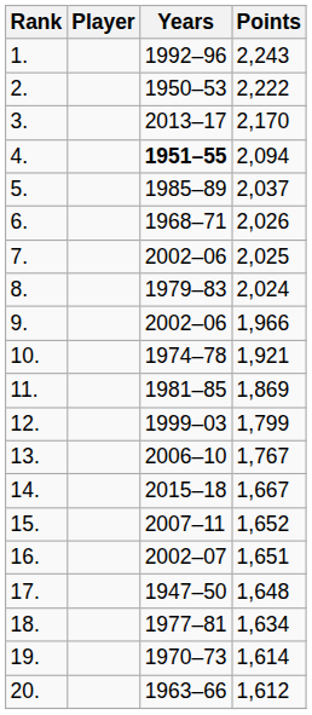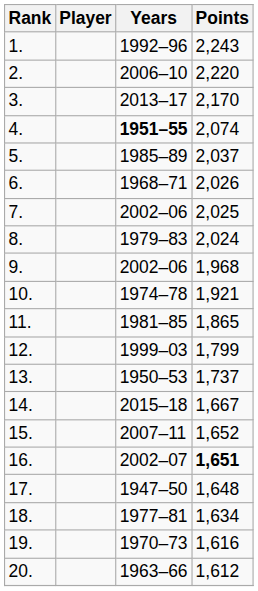 <table class="wikitable sortable">
 <tr>
 <th>Rank</th>
 <th>Player</th>
 <th>Years</th>
 <th>Points</th>
 </tr>
 <tr>
 <td>1.</td>
 <td></td>
 <td>1992–96</td>
 <td>2,243</td>
 </tr>
 <tr>
 <td>2.</td>
 <td></td>
-<td>1950–53</td>
-<td>2,222</td>
+<td>2006–10</td>
+<td>2,220</td>
 </tr>
 <tr>
 <td>3.</td>
 <td></td>
 <td>2013–17</td>
 <td>2,170</td>
 </tr>
 <tr>
 <td>4.</td>
 <td></td>
 <td><strong>1951–55</strong></td>
-<td>2,094</td>
+<td>2,074</td>
 </tr>
 <tr>
 <td>5.</td>
 <td></td>
 <td>1985–89</td>
 <td>2,037</td>
 </tr>
 <tr>
 <td>6.</td>
 <td></td>
 <td>1968–71</td>
 <td>2,026</td>
 </tr>
 <tr>
 <td>7.</td>
 <td></td>
 <td>2002–06</td>
 <td>2,025</td>
 </tr>
 <tr>
 <td>8.</td>
 <td></td>
 <td>1979–83</td>
 <td>2,024</td>
 </tr>
 <tr>
 <td>9.</td>
 <td></td>
 <td>2002–06</td>
-<td>1,966</td>
+<td>1,968</td>
 </tr>
 <tr>
 <td>10.</td>
 <td></td>
 <td>1974–78</td>
 <td>1,921</td>
 </tr>
 <tr>
 <td>11.</td>
 <td></td>
 <td>1981–85</td>
-<td>1,869</td>
+<td>1,865</td>
 </tr>
 <tr>
 <td>12.</td>
 <td></td>
 <td>1999–03</td>
 <td>1,799</td>
 </tr>
 <tr>
 <td>13.</td>
 <td></td>
-<td>2006–10</td>
-<td>1,767</td>
+<td>1950–53</td>
+<td>1,737</td>
 </tr>
 <tr>
 <td>14.</td>
 <td></td>
 <td>2015–18</td>
 <td>1,667</td>
 </tr>
 <tr>
 <td>15.</td>
 <td></td>
 <td>2007–11</td>
 <td>1,652</td>
 </tr>
 <tr>
 <td>16.</td>
 <td></td>
 <td>2002–07</td>
-<td>1,651</td>
+<td><strong>1,651</strong></td>
 </tr>
 <tr>
 <td>17.</td>
 <td></td>
 <td>1947–50</td>
 <td>1,648</td>
 </tr>
 <tr>
 <td>18.</td>
 <td></td>
 <td>1977–81</td>
 <td>1,634</td>
 </tr>
 <tr>
 <td>19.</td>
 <td></td>
 <td>1970–73</td>
-<td>1,614</td>
+<td>1,616</td>
 </tr>
 <tr>
 <td>20.</td>
 <td></td>
 <td>1963–66</td>
 <td>1,612</td>
 </tr>
 <tr>
 </tr>
 </table>
